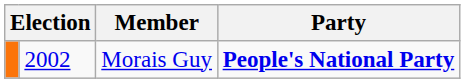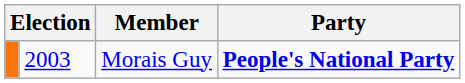 <table class="wikitable sortable mw-collapsible">
 <tr>
 <th colspan="2">Election</th>
 <th>Member</th>
 <th>Party</th>
 </tr>
 <tr>
 <td style="background-color: #fb740a"></td>
-<td><a href='#'>2002</a></td>
+<td><a href='#'>2003</a></td>
 <td><a href='#'>Morais Guy</a></td>
 <td><strong><a href='#'>People's National Party</a></strong></td>
 </tr>
 </table>
